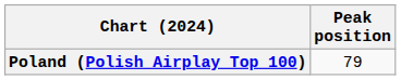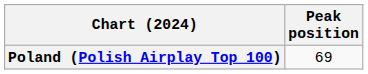 <table class="wikitable sortable plainrowheaders">
 <tr>
 <th>Chart (2024)</th>
 <th>Peak<br>position</th>
 </tr>
 <tr>
 <th scope="row">Poland (<a href='#'>Polish Airplay Top 100</a>)</th>
-<td align="center">79</td>
+<td align="center">69</td>
 </tr>
 </table>
